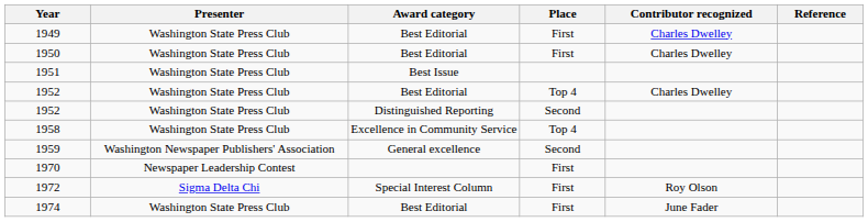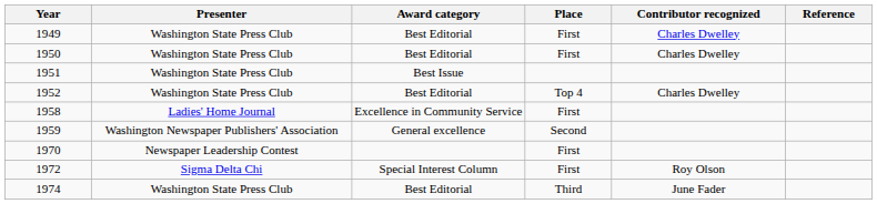 <table class="wikitable" style="text-align: center;">
 <tr>
 <th style="width: 10%;">Year</th>
 <th style="width: 30%;">Presenter</th>
 <th style="width: 20%;">Award category</th>
 <th style="width: 10%;">Place</th>
 <th style="width: 20%;">Contributor recognized</th>
 <th style="width: 10%;">Reference</th>
 </tr>
 <tr>
 <td>1949</td>
 <td>Washington State Press Club</td>
 <td>Best Editorial</td>
 <td>First</td>
 <td><a href='#'>Charles Dwelley</a></td>
 <td></td>
 </tr>
 <tr>
 <td>1950</td>
 <td>Washington State Press Club</td>
 <td>Best Editorial</td>
 <td>First</td>
 <td>Charles Dwelley</td>
 <td></td>
 </tr>
 <tr>
 <td>1951</td>
 <td>Washington State Press Club</td>
 <td>Best Issue</td>
 <td></td>
 <td></td>
 <td></td>
 </tr>
 <tr>
 <td>1952</td>
 <td>Washington State Press Club</td>
 <td>Best Editorial</td>
 <td>Top 4</td>
 <td>Charles Dwelley</td>
 <td></td>
 </tr>
 <tr>
-<td>1952</td>
-<td>Washington State Press Club</td>
-<td>Distinguished Reporting</td>
-<td>Second</td>
-<td></td>
-<td></td>
-</tr>
-<tr>
 <td>1958</td>
-<td>Washington State Press Club</td>
+<td><a href='#'>Ladies' Home Journal</a></td>
 <td>Excellence in Community Service</td>
-<td>Top 4</td>
+<td>First</td>
 <td></td>
 <td></td>
 </tr>
 <tr>
 <td>1959</td>
 <td>Washington Newspaper Publishers' Association</td>
 <td>General excellence</td>
 <td>Second</td>
 <td></td>
 <td></td>
 </tr>
 <tr>
 <td>1970</td>
 <td>Newspaper Leadership Contest</td>
 <td></td>
 <td>First</td>
 <td></td>
 <td></td>
 </tr>
 <tr>
 <td>1972</td>
 <td><a href='#'>Sigma Delta Chi</a></td>
 <td>Special Interest Column</td>
 <td>First</td>
 <td>Roy Olson</td>
 <td></td>
 </tr>
 <tr>
 <td>1974</td>
 <td>Washington State Press Club</td>
 <td>Best Editorial</td>
-<td>First</td>
+<td>Third</td>
 <td>June Fader</td>
 <td></td>
 </tr>
 </table>
